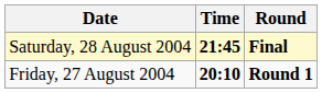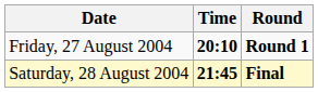 <table class="wikitable">
 <tr>
 <th>Date</th>
 <th>Time</th>
 <th>Round</th>
 </tr>
+<tr>
+<td>Friday, 27 August 2004</td>
+<td><strong>20:10</strong></td>
+<td><strong>Round 1</strong></td>
+</tr>
 <tr style=background:lemonchiffon>
 <td>Saturday, 28 August 2004</td>
 <td><strong>21:45</strong></td>
 <td><strong>Final</strong></td>
 </tr>
-<tr>
-<td>Friday, 27 August 2004</td>
-<td><strong>20:10</strong></td>
-<td><strong>Round 1</strong></td>
-</tr>
 </table>
